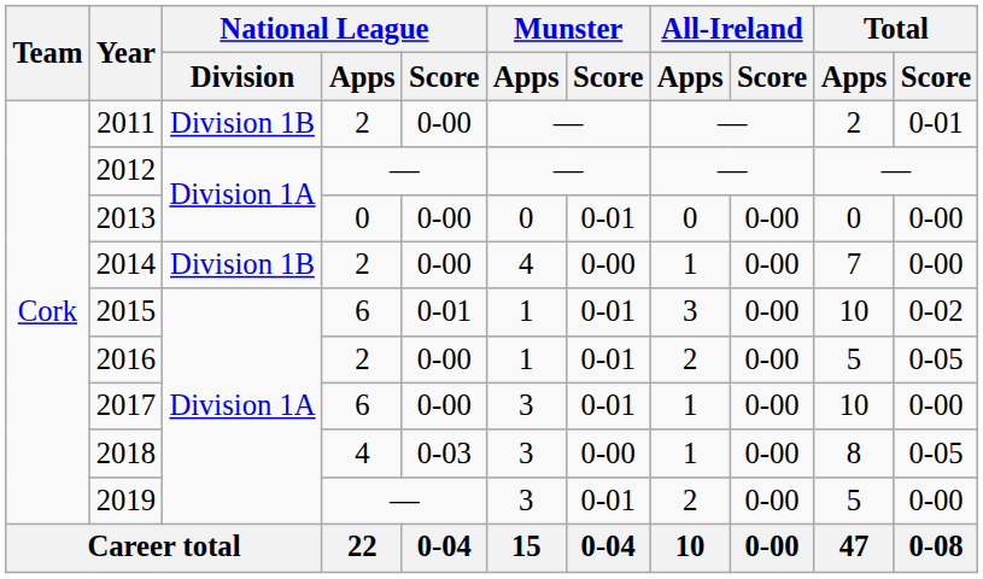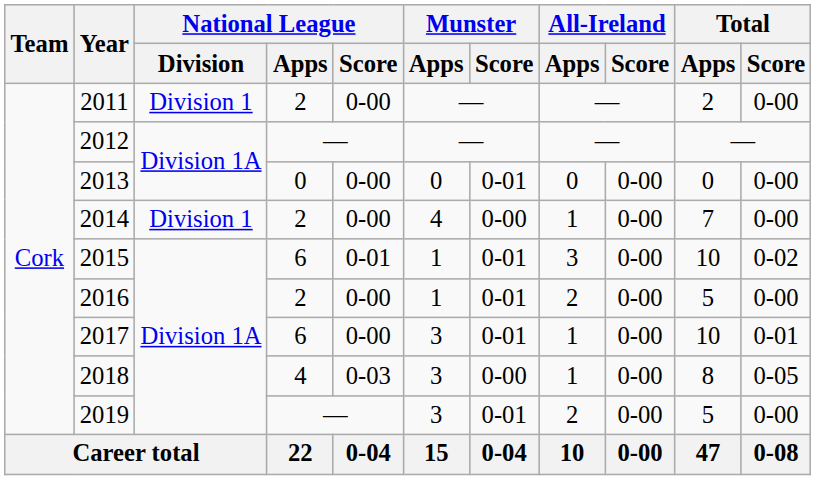 <table class="wikitable" style="text-align:center">
 <tr>
 <th rowspan="2">Team</th>
 <th rowspan="2">Year</th>
 <th colspan="3"><a href='#'>National League</a></th>
 <th colspan="2"><a href='#'>Munster</a></th>
 <th colspan="2"><a href='#'>All-Ireland</a></th>
 <th colspan="2">Total</th>
 </tr>
 <tr>
 <th>Division</th>
 <th>Apps</th>
 <th>Score</th>
 <th>Apps</th>
 <th>Score</th>
 <th>Apps</th>
 <th>Score</th>
 <th>Apps</th>
 <th>Score</th>
 </tr>
 <tr>
 <td rowspan="9"><a href='#'>Cork</a></td>
 <td>2011</td>
-<td rowspan="1"><a href='#'>Division 1B</a></td>
+<td rowspan="1"><a href='#'>Division 1</a></td>
 <td>2</td>
 <td>0-00</td>
 <td colspan=2>—</td>
 <td colspan=2>—</td>
 <td>2</td>
-<td>0-01</td>
+<td>0-00</td>
 </tr>
 <tr>
 <td>2012</td>
 <td rowspan="2"><a href='#'>Division 1A</a></td>
 <td colspan=2>—</td>
 <td colspan=2>—</td>
 <td colspan=2>—</td>
 <td colspan=2>—</td>
 </tr>
 <tr>
 <td>2013</td>
 <td>0</td>
 <td>0-00</td>
 <td>0</td>
 <td>0-01</td>
 <td>0</td>
 <td>0-00</td>
 <td>0</td>
 <td>0-00</td>
 </tr>
 <tr>
 <td>2014</td>
-<td rowspan="1"><a href='#'>Division 1B</a></td>
+<td rowspan="1"><a href='#'>Division 1</a></td>
 <td>2</td>
 <td>0-00</td>
 <td>4</td>
 <td>0-00</td>
 <td>1</td>
 <td>0-00</td>
 <td>7</td>
 <td>0-00</td>
 </tr>
 <tr>
 <td>2015</td>
 <td rowspan="5"><a href='#'>Division 1A</a></td>
 <td>6</td>
 <td>0-01</td>
 <td>1</td>
 <td>0-01</td>
 <td>3</td>
 <td>0-00</td>
 <td>10</td>
 <td>0-02</td>
 </tr>
 <tr>
 <td>2016</td>
 <td>2</td>
 <td>0-00</td>
 <td>1</td>
 <td>0-01</td>
 <td>2</td>
 <td>0-00</td>
 <td>5</td>
-<td>0-05</td>
+<td>0-00</td>
 </tr>
 <tr>
 <td>2017</td>
 <td>6</td>
 <td>0-00</td>
 <td>3</td>
 <td>0-01</td>
 <td>1</td>
 <td>0-00</td>
 <td>10</td>
-<td>0-00</td>
+<td>0-01</td>
 </tr>
 <tr>
 <td>2018</td>
 <td>4</td>
 <td>0-03</td>
 <td>3</td>
 <td>0-00</td>
 <td>1</td>
 <td>0-00</td>
 <td>8</td>
 <td>0-05</td>
 </tr>
 <tr>
 <td>2019</td>
 <td colspan=2>—</td>
 <td>3</td>
 <td>0-01</td>
 <td>2</td>
 <td>0-00</td>
 <td>5</td>
 <td>0-00</td>
 </tr>
 <tr>
 <th colspan="3">Career total</th>
 <th>22</th>
 <th>0-04</th>
 <th>15</th>
 <th>0-04</th>
 <th>10</th>
 <th>0-00</th>
 <th>47</th>
 <th>0-08</th>
 </tr>
 </table>
